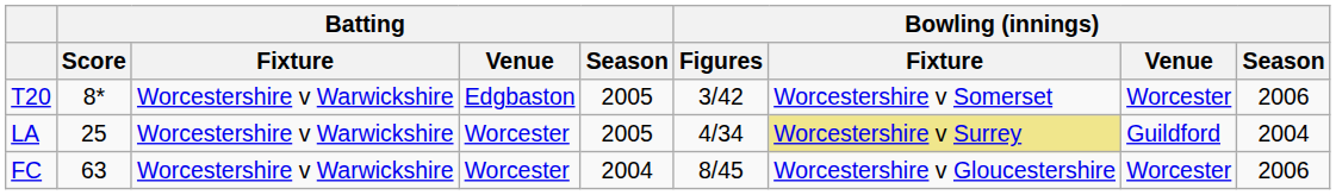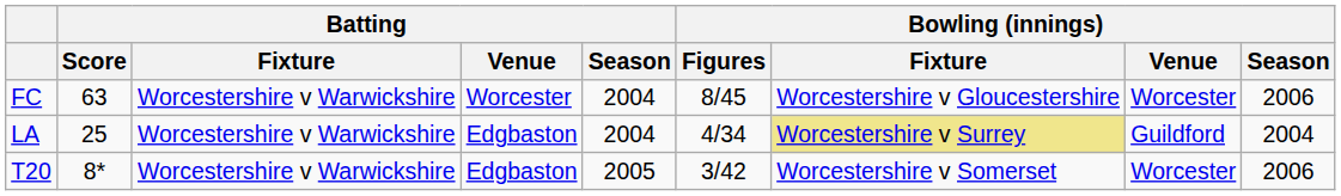 <table class=wikitable style="font-size:90%">
 <tr>
 <th rowspan="1"></th>
 <th colspan="4" rowspan="1">Batting</th>
 <th colspan="4" rowspan="1">Bowling (innings)</th>
 </tr>
 <tr>
 <th></th>
 <th>Score</th>
 <th>Fixture</th>
 <th>Venue</th>
 <th>Season</th>
 <th>Figures</th>
 <th>Fixture</th>
 <th>Venue</th>
 <th>Season</th>
 </tr>
 <tr>
+<td><a href='#'>FC</a></td>
+<td align="center">63</td>
+<td><a href='#'>Worcestershire</a> v <a href='#'>Warwickshire</a></td>
+<td><a href='#'>Worcester</a></td>
+<td align="center">2004</td>
+<td align="center">8/45</td>
+<td><a href='#'>Worcestershire</a> v <a href='#'>Gloucestershire</a></td>
+<td><a href='#'>Worcester</a></td>
+<td align="center">2006</td>
+</tr>
+<tr>
+<td><a href='#'>LA</a></td>
+<td align="center">25</td>
+<td><a href='#'>Worcestershire</a> v <a href='#'>Warwickshire</a></td>
+<td><a href='#'>Edgbaston</a></td>
+<td align="center">2004</td>
+<td align="center">4/34</td>
+<td style="background: khaki;"><a href='#'>Worcestershire</a> v <a href='#'>Surrey</a></td>
+<td><a href='#'>Guildford</a></td>
+<td align="center">2004</td>
+</tr>
+<tr>
 <td><a href='#'>T20</a></td>
 <td align="center">8*</td>
 <td><a href='#'>Worcestershire</a> v <a href='#'>Warwickshire</a></td>
 <td><a href='#'>Edgbaston</a></td>
 <td align="center">2005</td>
 <td align="center">3/42</td>
 <td><a href='#'>Worcestershire</a> v <a href='#'>Somerset</a></td>
 <td><a href='#'>Worcester</a></td>
 <td align="center">2006</td>
 </tr>
-<tr>
-<td><a href='#'>LA</a></td>
-<td align="center">25</td>
-<td><a href='#'>Worcestershire</a> v <a href='#'>Warwickshire</a></td>
-<td><a href='#'>Worcester</a></td>
-<td align="center">2005</td>
-<td align="center">4/34</td>
-<td style="background: khaki;"><a href='#'>Worcestershire</a> v <a href='#'>Surrey</a></td>
-<td><a href='#'>Guildford</a></td>
-<td align="center">2004</td>
-</tr>
-<tr>
-<td><a href='#'>FC</a></td>
-<td align="center">63</td>
-<td><a href='#'>Worcestershire</a> v <a href='#'>Warwickshire</a></td>
-<td><a href='#'>Worcester</a></td>
-<td align="center">2004</td>
-<td align="center">8/45</td>
-<td><a href='#'>Worcestershire</a> v <a href='#'>Gloucestershire</a></td>
-<td><a href='#'>Worcester</a></td>
-<td align="center">2006</td>
-</tr>
 </table>
